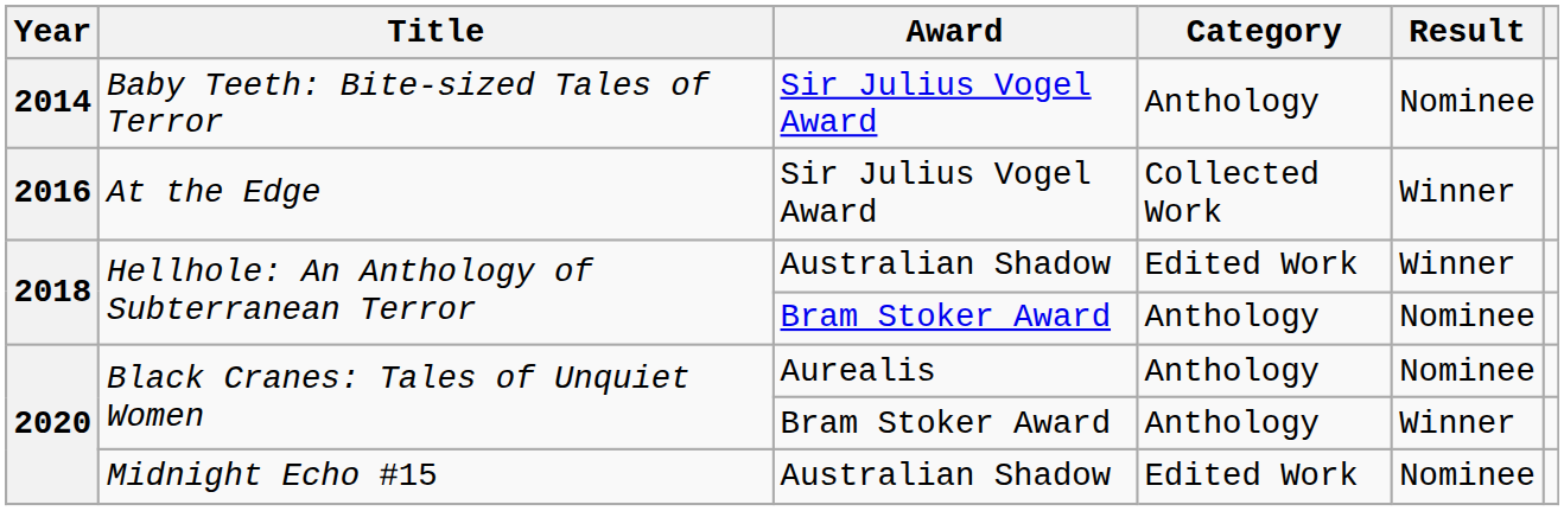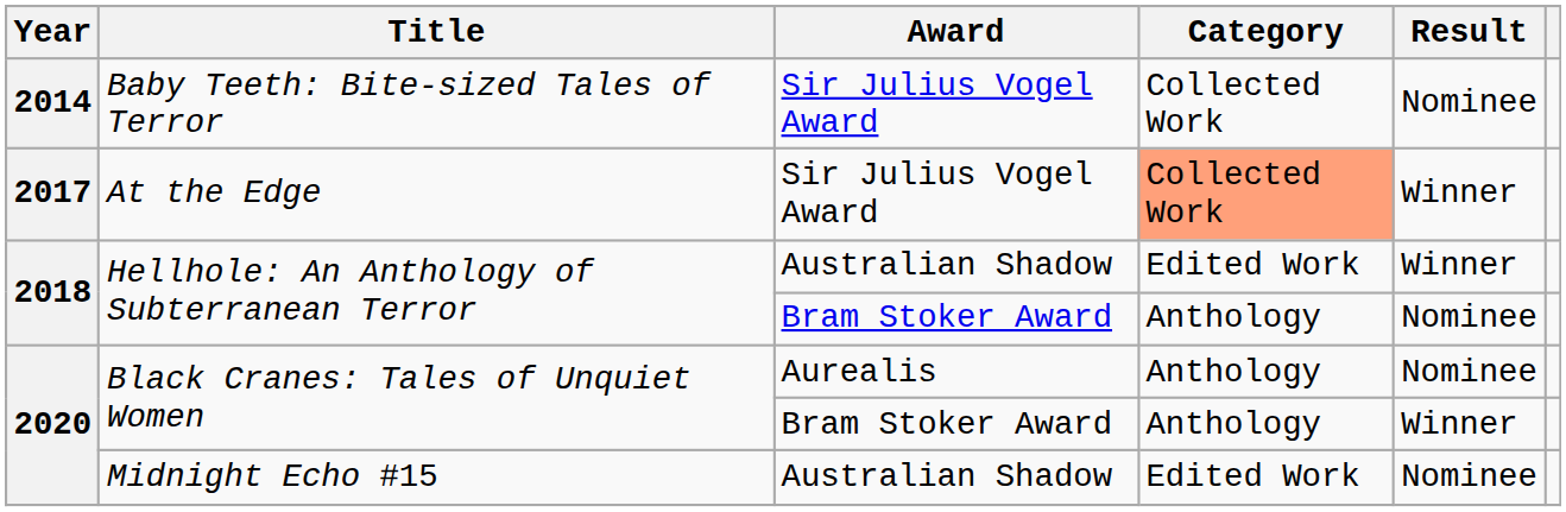 <table class="wikitable sortable" style="width:100%">
 <tr>
 <th>Year</th>
 <th>Title</th>
 <th>Award</th>
 <th>Category</th>
 <th>Result</th>
 <th></th>
 </tr>
 <tr>
 <th>2014</th>
 <td><em>Baby Teeth: Bite-sized Tales of Terror</em></td>
 <td><a href='#'>Sir Julius Vogel Award</a></td>
-<td>Anthology</td>
+<td>Collected Work</td>
 <td>Nominee</td>
 <td></td>
 </tr>
 <tr>
-<th>2016</th>
+<th>2017</th>
 <td><em>At the Edge</em></td>
 <td>Sir Julius Vogel Award</td>
-<td>Collected Work</td>
+<td style="background: lightsalmon;">Collected Work</td>
 <td>Winner</td>
 <td></td>
 </tr>
 <tr>
 <th rowspan="2">2018</th>
 <td rowspan="2"><em>Hellhole: An Anthology of Subterranean Terror</em></td>
 <td>Australian Shadow</td>
 <td>Edited Work</td>
 <td>Winner</td>
 <td></td>
 </tr>
 <tr>
 <td><a href='#'>Bram Stoker Award</a></td>
 <td>Anthology</td>
 <td>Nominee</td>
 <td></td>
 </tr>
 <tr>
 <th rowspan="3">2020</th>
 <td rowspan="2"><em>Black Cranes: Tales of Unquiet Women</em></td>
 <td>Aurealis</td>
 <td>Anthology</td>
 <td>Nominee</td>
 <td></td>
 </tr>
 <tr>
 <td>Bram Stoker Award</td>
 <td>Anthology</td>
 <td>Winner</td>
 <td></td>
 </tr>
 <tr>
 <td><em>Midnight Echo</em> #15</td>
 <td>Australian Shadow</td>
 <td>Edited Work</td>
 <td>Nominee</td>
 <td></td>
 </tr>
 </table>
